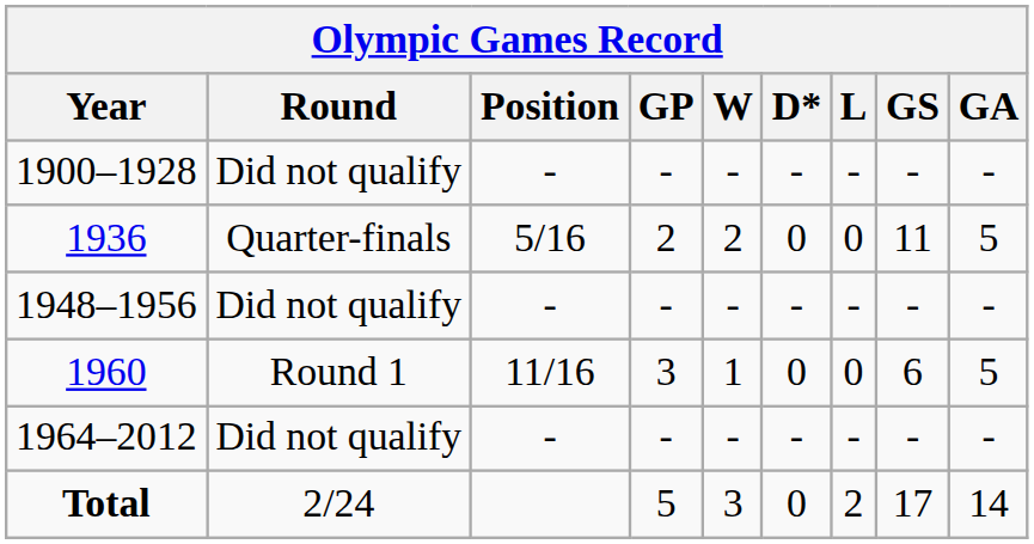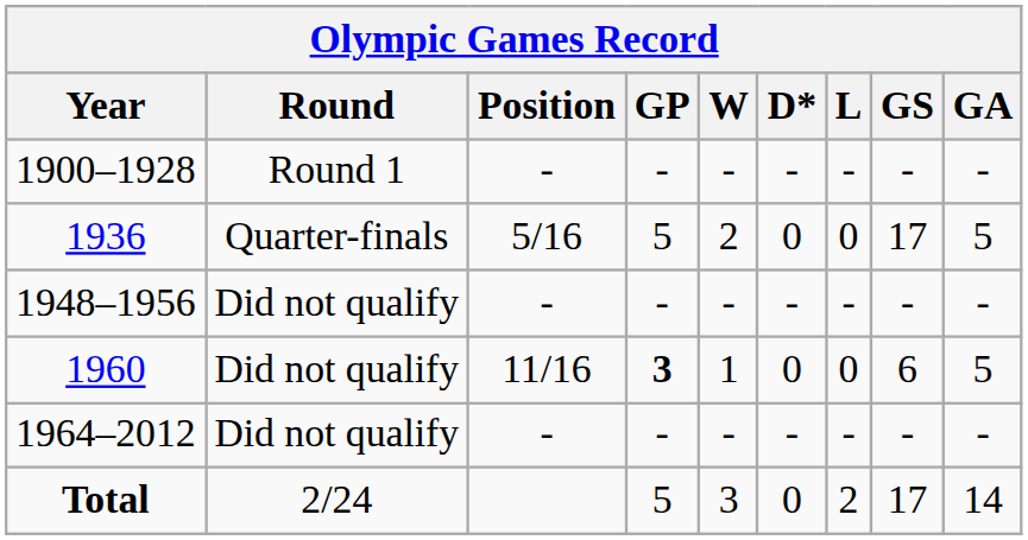 <table class="wikitable" style="text-align: center;font-size:90%;">
 <tr>
 <th colspan=9><a href='#'>Olympic Games Record</a></th>
 </tr>
 <tr>
 <th>Year</th>
 <th>Round</th>
 <th>Position</th>
 <th>GP</th>
 <th>W</th>
 <th>D*</th>
 <th>L</th>
 <th>GS</th>
 <th>GA</th>
 </tr>
 <tr>
 <td>1900–1928</td>
-<td>Did not qualify</td>
+<td>Round 1</td>
 <td>-</td>
 <td>-</td>
 <td>-</td>
 <td>-</td>
 <td>-</td>
 <td>-</td>
 <td>-</td>
 </tr>
 <tr>
 <td> <a href='#'>1936</a></td>
 <td>Quarter-finals</td>
 <td>5/16</td>
-<td>2</td>
+<td>5</td>
 <td>2</td>
 <td>0</td>
 <td>0</td>
-<td>11</td>
+<td>17</td>
 <td>5</td>
 </tr>
 <tr>
 <td>1948–1956</td>
 <td>Did not qualify</td>
 <td>-</td>
 <td>-</td>
 <td>-</td>
 <td>-</td>
 <td>-</td>
 <td>-</td>
 <td>-</td>
 </tr>
 <tr>
 <td> <a href='#'>1960</a></td>
-<td>Round 1</td>
+<td>Did not qualify</td>
 <td>11/16</td>
-<td>3</td>
+<td><strong>3</strong></td>
 <td>1</td>
 <td>0</td>
 <td>0</td>
 <td>6</td>
 <td>5</td>
 </tr>
 <tr>
 <td>1964–2012</td>
 <td>Did not qualify</td>
 <td>-</td>
 <td>-</td>
 <td>-</td>
 <td>-</td>
 <td>-</td>
 <td>-</td>
 <td>-</td>
 </tr>
 <tr>
 <td><strong>Total</strong></td>
 <td>2/24</td>
 <td></td>
 <td>5</td>
 <td>3</td>
 <td>0</td>
 <td>2</td>
 <td>17</td>
 <td>14</td>
 </tr>
 </table>
